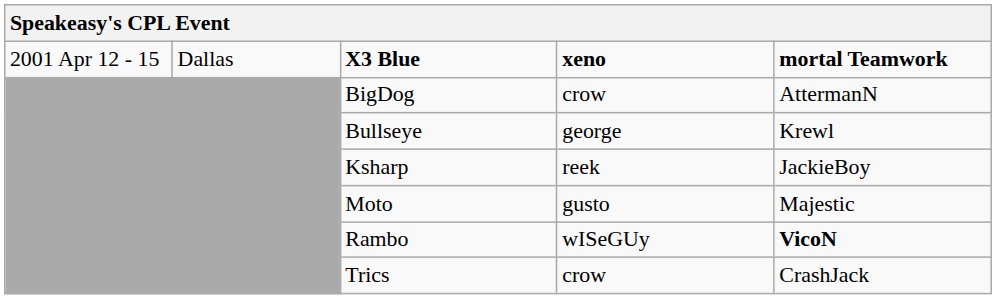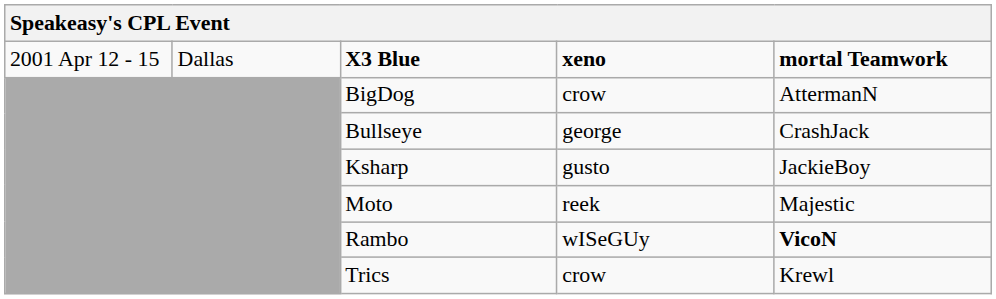 <table class="wikitable collapsible collapsed"  style="font-size:90%; margin:0; width:650px;">
 <tr>
 <th colspan="5" style="text-align:left;">Speakeasy's CPL Event</th>
 </tr>
 <tr>
 <td style="width:17%;">2001 Apr 12 - 15</td>
 <td style="width:17%;"> Dallas</td>
 <td style="width:22%;"> <strong>X3 Blue</strong></td>
 <td style="width:22%;"> <strong>xeno</strong></td>
 <td style="width:22%;"> <strong>mortal Teamwork</strong></td>
 </tr>
 <tr>
 <td colspan="2" rowspan="6" style="background:#aaa;"></td>
 <td> BigDog</td>
 <td> crow</td>
 <td> AttermanN</td>
 </tr>
 <tr>
 <td> Bullseye</td>
 <td> george</td>
-<td> Krewl</td>
+<td> CrashJack</td>
 </tr>
 <tr>
 <td> Ksharp</td>
-<td> reek</td>
+<td> gusto</td>
 <td> JackieBoy</td>
 </tr>
 <tr>
 <td> Moto</td>
-<td> gusto</td>
+<td> reek</td>
 <td> Majestic</td>
 </tr>
 <tr>
 <td> Rambo</td>
 <td> wISeGUy</td>
 <td><strong> VicoN</strong></td>
 </tr>
 <tr>
 <td> Trics</td>
 <td> crow</td>
-<td> CrashJack</td>
+<td> Krewl</td>
 </tr>
 </table>
